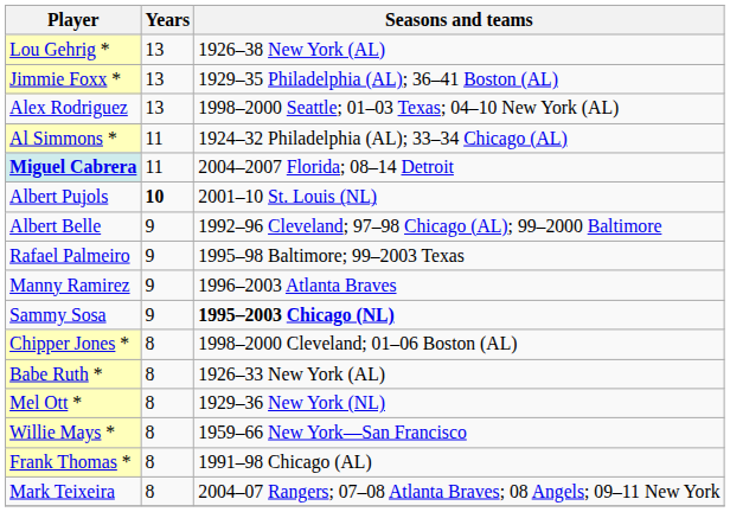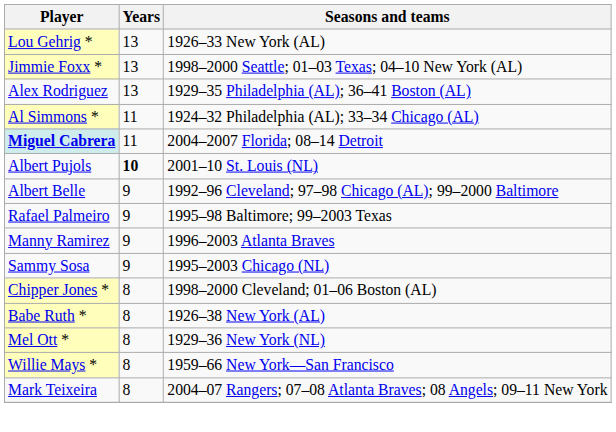 <table class="wikitable">
 <tr>
 <th>Player</th>
 <th>Years</th>
 <th>Seasons and teams</th>
 </tr>
 <tr>
 <td style="background-color:#ffffbb"><a href='#'>Lou Gehrig</a> *</td>
 <td>13</td>
-<td>1926–38 <a href='#'>New York (AL)</a></td>
+<td>1926–33 New York (AL)</td>
 </tr>
 <tr>
 <td style="background-color:#ffffbb"><a href='#'>Jimmie Foxx</a> *</td>
 <td>13</td>
-<td>1929–35 <a href='#'>Philadelphia (AL)</a>;  36–41 <a href='#'>Boston (AL)</a></td>
+<td>1998–2000 <a href='#'>Seattle</a>;  01–03 <a href='#'>Texas</a>;  04–10 New York (AL)</td>
 </tr>
 <tr>
 <td><a href='#'>Alex Rodriguez</a></td>
 <td>13</td>
-<td>1998–2000 <a href='#'>Seattle</a>;  01–03 <a href='#'>Texas</a>;  04–10 New York (AL)</td>
+<td>1929–35 <a href='#'>Philadelphia (AL)</a>;  36–41 <a href='#'>Boston (AL)</a></td>
 </tr>
 <tr>
 <td style="background-color:#ffffbb"><a href='#'>Al Simmons</a> *</td>
 <td>11</td>
 <td>1924–32 Philadelphia (AL); 33–34 <a href='#'>Chicago (AL)</a></td>
 </tr>
 <tr>
 <td style="background-color:#cfecec"><strong><a href='#'>Miguel Cabrera</a></strong></td>
 <td>11</td>
 <td>2004–2007 <a href='#'>Florida</a>; 08–14 <a href='#'>Detroit</a></td>
 </tr>
 <tr>
 <td><a href='#'>Albert Pujols</a></td>
 <td><strong>10</strong></td>
 <td>2001–10 <a href='#'>St. Louis (NL)</a></td>
 </tr>
 <tr>
 <td><a href='#'>Albert Belle</a></td>
 <td>9</td>
 <td>1992–96 <a href='#'>Cleveland</a>; 97–98 <a href='#'>Chicago (AL)</a>; 99–2000 <a href='#'>Baltimore</a></td>
 </tr>
 <tr>
 <td><a href='#'>Rafael Palmeiro</a></td>
 <td>9</td>
 <td>1995–98 Baltimore;  99–2003 Texas</td>
 </tr>
 <tr>
 <td><a href='#'>Manny Ramirez</a></td>
 <td>9</td>
 <td>1996–2003 <a href='#'>Atlanta Braves</a></td>
 </tr>
 <tr>
 <td><a href='#'>Sammy Sosa</a></td>
 <td>9</td>
-<td><strong>1995–2003 <a href='#'>Chicago (NL)</a></strong></td>
+<td>1995–2003 <a href='#'>Chicago (NL)</a></td>
 </tr>
 <tr>
 <td style="background-color:#ffffbb"><a href='#'>Chipper Jones</a> *</td>
 <td>8</td>
 <td>1998–2000 Cleveland;  01–06 Boston (AL)</td>
 </tr>
 <tr>
 <td style="background-color:#ffffbb"><a href='#'>Babe Ruth</a> *</td>
 <td>8</td>
-<td>1926–33 New York (AL)</td>
+<td>1926–38 <a href='#'>New York (AL)</a></td>
 </tr>
 <tr>
 <td style="background-color:#ffffbb"><a href='#'>Mel Ott</a> *</td>
 <td>8</td>
 <td>1929–36 <a href='#'>New York (NL)</a></td>
 </tr>
 <tr>
 <td style="background-color:#ffffbb"><a href='#'>Willie Mays</a> *</td>
 <td>8</td>
 <td>1959–66 <a href='#'>New York—San Francisco</a></td>
 </tr>
 <tr>
-<td style="background-color:#ffffbb"><a href='#'>Frank Thomas</a> *</td>
-<td>8</td>
-<td>1991–98 Chicago (AL)</td>
-</tr>
-<tr>
 <td><a href='#'>Mark Teixeira</a></td>
 <td>8</td>
 <td>2004–07 <a href='#'>Rangers</a>; 07–08 <a href='#'>Atlanta Braves</a>; 08 <a href='#'>Angels</a>; 09–11 New York</td>
 </tr>
 <tr>
 </tr>
 </table>
